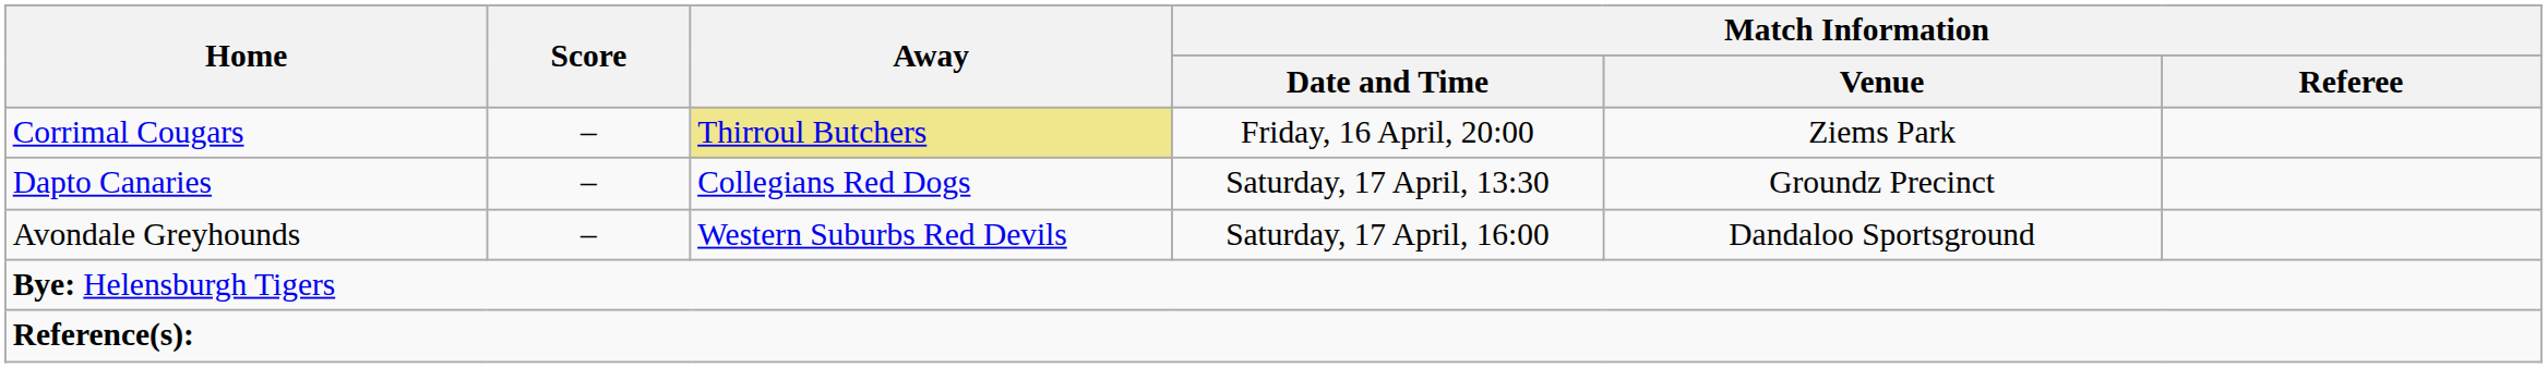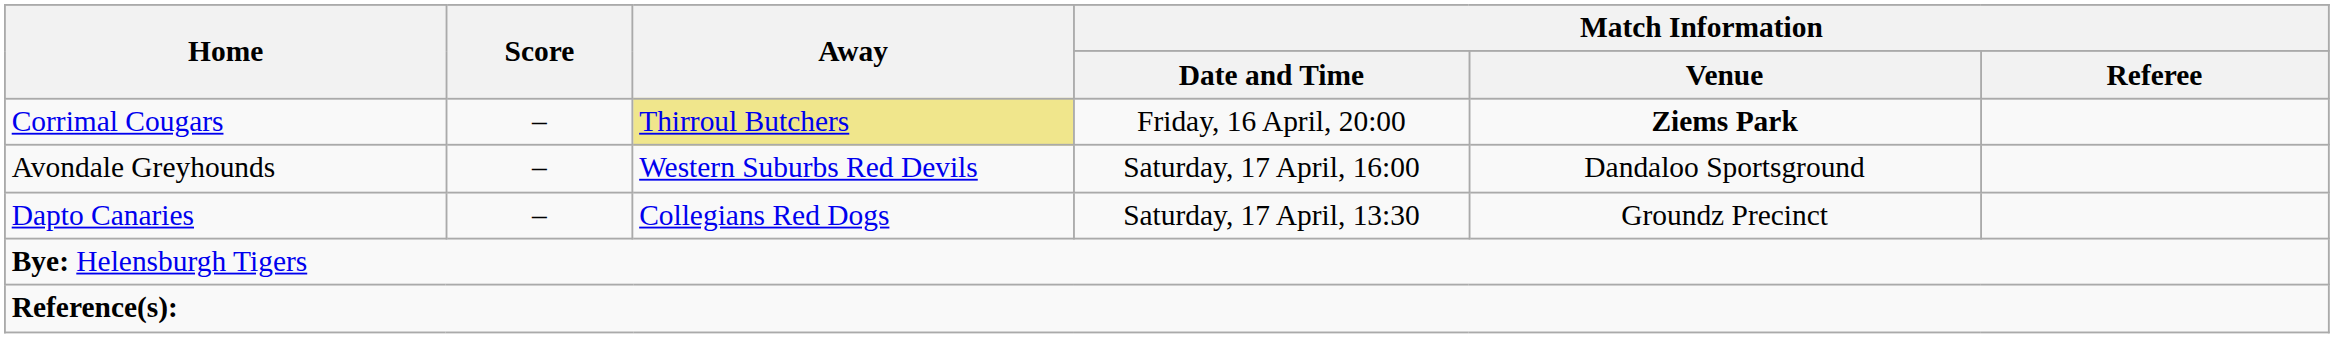 <table class="wikitable" width="100% text-align:center;">
 <tr>
 <th rowspan="2" width="19%">Home</th>
 <th rowspan="2" width="8%">Score</th>
 <th rowspan="2" width="19%">Away</th>
 <th colspan="3">Match Information</th>
 </tr>
 <tr bgcolor="#CCCCCC">
 <th width="17%">Date and Time</th>
 <th width="22%">Venue</th>
 <th>Referee</th>
 </tr>
 <tr>
 <td> <a href='#'>Corrimal Cougars</a></td>
 <td style="text-align:center;">–</td>
 <td style="background: khaki;"> <a href='#'>Thirroul Butchers</a></td>
 <td style="text-align:center;">Friday, 16 April, 20:00</td>
-<td style="text-align:center;">Ziems Park</td>
+<td style="text-align:center;"><strong>Ziems Park</strong></td>
+<td style="text-align:center;"></td>
+</tr>
+<tr>
+<td> Avondale Greyhounds</td>
+<td style="text-align:center;">–</td>
+<td> <a href='#'>Western Suburbs Red Devils</a></td>
+<td style="text-align:center;">Saturday, 17 April, 16:00</td>
+<td style="text-align:center;">Dandaloo Sportsground</td>
 <td style="text-align:center;"></td>
 </tr>
 <tr>
 <td> <a href='#'>Dapto Canaries</a></td>
 <td style="text-align:center;">–</td>
 <td> <a href='#'>Collegians Red Dogs</a></td>
 <td style="text-align:center;">Saturday, 17 April, 13:30</td>
 <td style="text-align:center;">Groundz Precinct</td>
 <td style="text-align:center;"></td>
 </tr>
 <tr>
-<td> Avondale Greyhounds</td>
-<td style="text-align:center;">–</td>
-<td> <a href='#'>Western Suburbs Red Devils</a></td>
-<td style="text-align:center;">Saturday, 17 April, 16:00</td>
-<td style="text-align:center;">Dandaloo Sportsground</td>
-<td style="text-align:center;"></td>
-</tr>
-<tr>
 <td colspan="6" align="centre"><strong>Bye:</strong>  <a href='#'>Helensburgh Tigers</a></td>
 </tr>
 <tr>
 <td colspan="6"><strong>Reference(s):</strong></td>
 </tr>
 </table>
